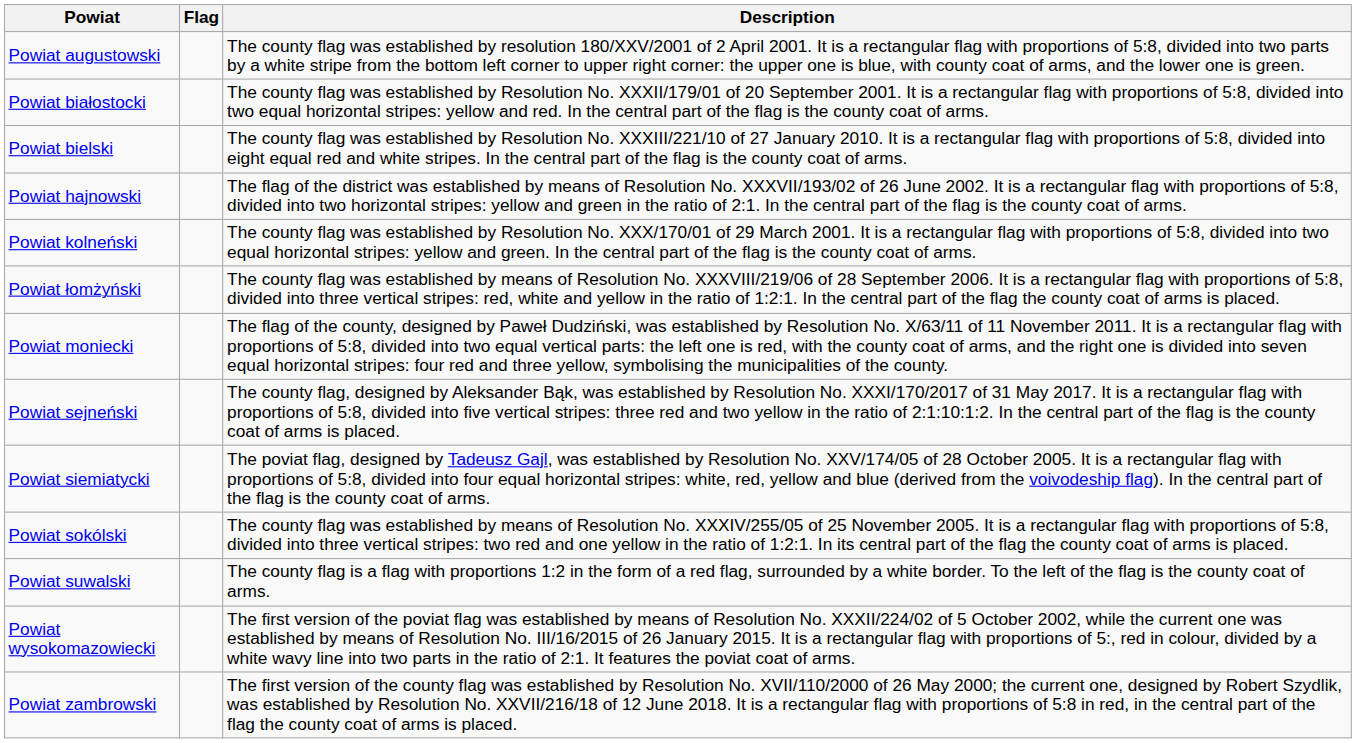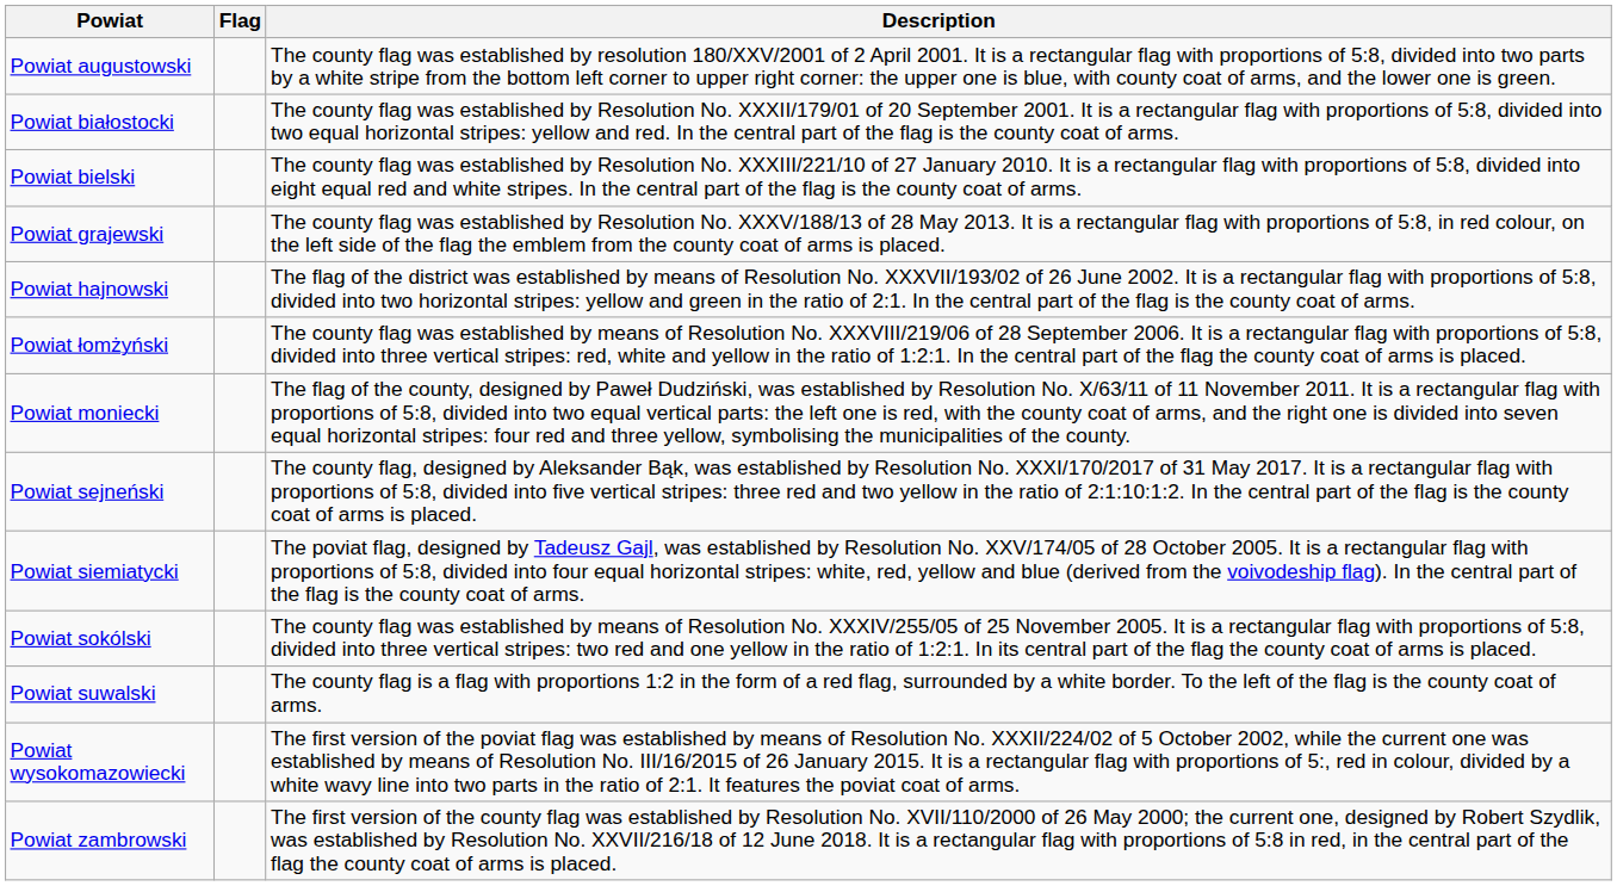 <table class="wikitable">
 <tr>
 <th>Powiat</th>
 <th>Flag</th>
 <th>Description</th>
 </tr>
 <tr>
 <td><a href='#'>Powiat augustowski</a></td>
 <td></td>
 <td>The county flag was established by resolution 180/XXV/2001 of 2 April 2001. It is a rectangular flag with proportions of 5:8, divided into two parts by a white stripe from the bottom left corner to upper right corner: the upper one is blue, with  county coat of arms, and the lower one is green.</td>
 </tr>
 <tr>
 <td><a href='#'>Powiat białostocki</a></td>
 <td></td>
 <td>The county flag was established by Resolution No. XXXII/179/01 of 20 September 2001. It is a rectangular flag with proportions of 5:8, divided into two equal horizontal stripes: yellow and red. In the central part of the flag is the county coat of arms.</td>
 </tr>
 <tr>
 <td><a href='#'>Powiat bielski</a></td>
 <td></td>
 <td>The county flag was established by Resolution No. XXXIII/221/10 of 27 January 2010. It is a rectangular flag with proportions of 5:8, divided into eight equal red and white stripes. In the central part of the flag is the county coat of arms.</td>
 </tr>
 <tr>
+<td><a href='#'>Powiat grajewski</a></td>
+<td></td>
+<td>The county flag was established by Resolution No. XXXV/188/13 of 28 May 2013. It is a rectangular flag with proportions of 5:8, in red colour, on the left side of the flag the emblem from the county coat of arms is placed.</td>
+</tr>
+<tr>
 <td><a href='#'>Powiat hajnowski</a></td>
 <td></td>
 <td>The flag of the district was established by means of Resolution No. XXXVII/193/02 of 26 June 2002. It is a rectangular flag with proportions of 5:8, divided into two horizontal stripes: yellow and green in the ratio of 2:1. In the central part of the flag is  the county coat of arms.</td>
-</tr>
-<tr>
-<td><a href='#'>Powiat kolneński</a></td>
-<td></td>
-<td>The county flag was established by Resolution No. XXX/170/01 of 29 March 2001. It is a rectangular flag with proportions of 5:8, divided into two equal horizontal stripes: yellow and green. In the central part of the flag is the county coat of arms.</td>
 </tr>
 <tr>
 <td><a href='#'>Powiat łomżyński</a></td>
 <td></td>
 <td>The county flag was established by means of Resolution No. XXXVIII/219/06 of 28 September 2006. It is a rectangular flag with proportions of 5:8, divided into three vertical stripes: red, white and yellow in the ratio of 1:2:1. In the central part of the flag the county coat of arms is placed.</td>
 </tr>
 <tr>
 <td><a href='#'>Powiat moniecki</a></td>
 <td></td>
 <td>The flag of the county, designed by Paweł Dudziński, was established by Resolution No. X/63/11 of 11 November 2011. It is a rectangular flag with proportions of 5:8, divided into two equal vertical parts: the left one is red, with the county coat of arms, and the right one is divided into seven equal horizontal stripes: four red and three yellow, symbolising the municipalities of the county.</td>
 </tr>
 <tr>
 <td><a href='#'>Powiat sejneński</a></td>
 <td></td>
 <td>The county flag, designed by Aleksander Bąk, was established by Resolution No. XXXI/170/2017 of 31 May 2017. It is a rectangular flag with proportions of 5:8, divided into five vertical stripes: three red and two yellow in the ratio of 2:1:10:1:2. In the central part of the flag is the county coat of arms is placed.</td>
 </tr>
 <tr>
 <td><a href='#'>Powiat siemiatycki</a></td>
 <td></td>
 <td>The poviat flag, designed by <a href='#'>Tadeusz Gajl</a>, was established by Resolution No. XXV/174/05 of 28 October 2005. It is a rectangular flag with proportions of 5:8, divided into four equal horizontal stripes: white, red, yellow and blue (derived from the <a href='#'>voivodeship flag</a>). In the central part of the flag is the county coat of arms.</td>
 </tr>
 <tr>
 <td><a href='#'>Powiat sokólski</a></td>
 <td></td>
 <td>The county flag was established by means of Resolution No. XXXIV/255/05 of 25 November 2005. It is a rectangular flag  with proportions of 5:8, divided into three vertical stripes: two red and one yellow in the ratio of 1:2:1. In its central part of the flag the county coat of arms is placed.</td>
 </tr>
 <tr>
 <td><a href='#'>Powiat suwalski</a></td>
 <td></td>
 <td>The county flag is a flag with proportions 1:2 in the form of a red flag, surrounded by a white border. To the left of the flag is the county coat of arms.</td>
 </tr>
 <tr>
 <td><a href='#'>Powiat wysokomazowiecki</a></td>
 <td></td>
 <td>The first version of the poviat flag was established by means of Resolution No. XXXII/224/02 of 5 October 2002, while the current one was established by means of Resolution No. III/16/2015 of 26 January 2015. It is a rectangular flag with proportions of 5:, red in colour, divided by a white wavy line into two parts in the ratio of 2:1. It features the poviat coat of arms.</td>
 </tr>
 <tr>
 <td><a href='#'>Powiat zambrowski</a></td>
 <td></td>
 <td>The first version of the county flag was established by Resolution No. XVII/110/2000 of 26 May 2000; the current one, designed by Robert Szydlik, was established by Resolution No. XXVII/216/18 of 12 June 2018. It is a rectangular flag with proportions of 5:8 in red, in the central part of the flag the county coat of arms is placed.</td>
 </tr>
 </table>
